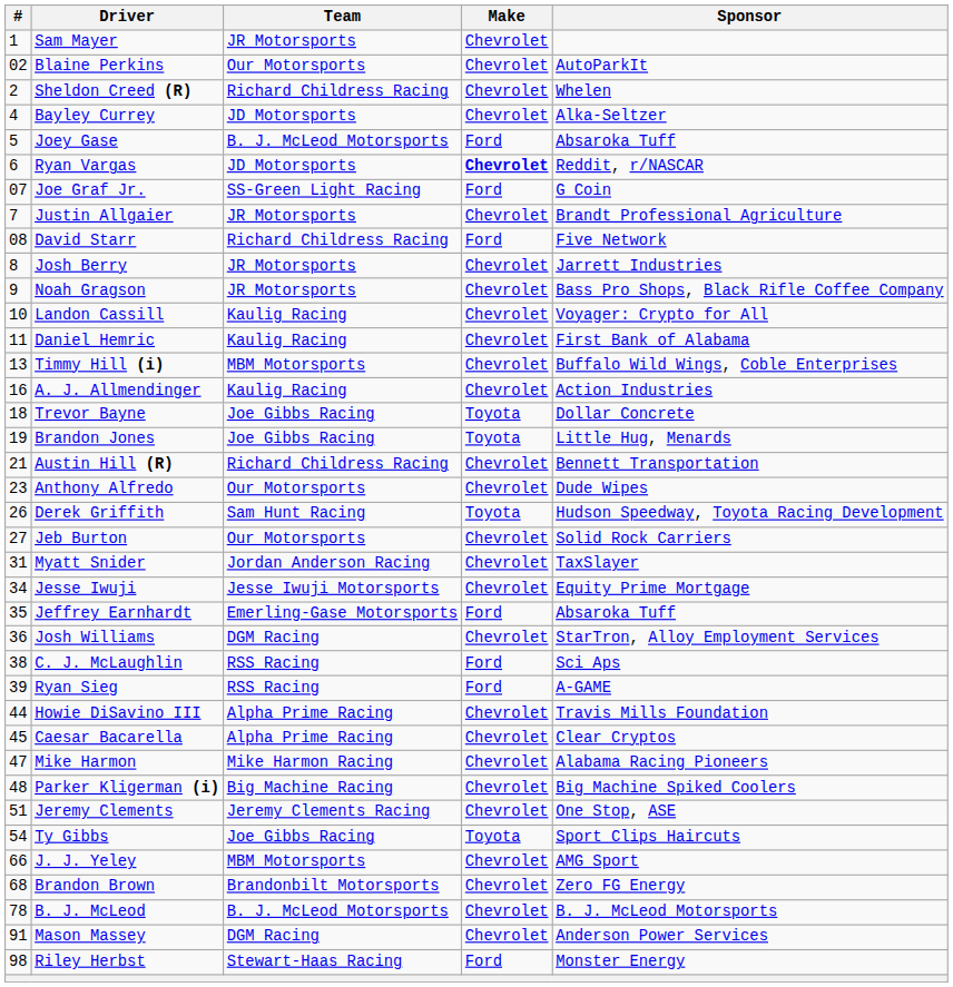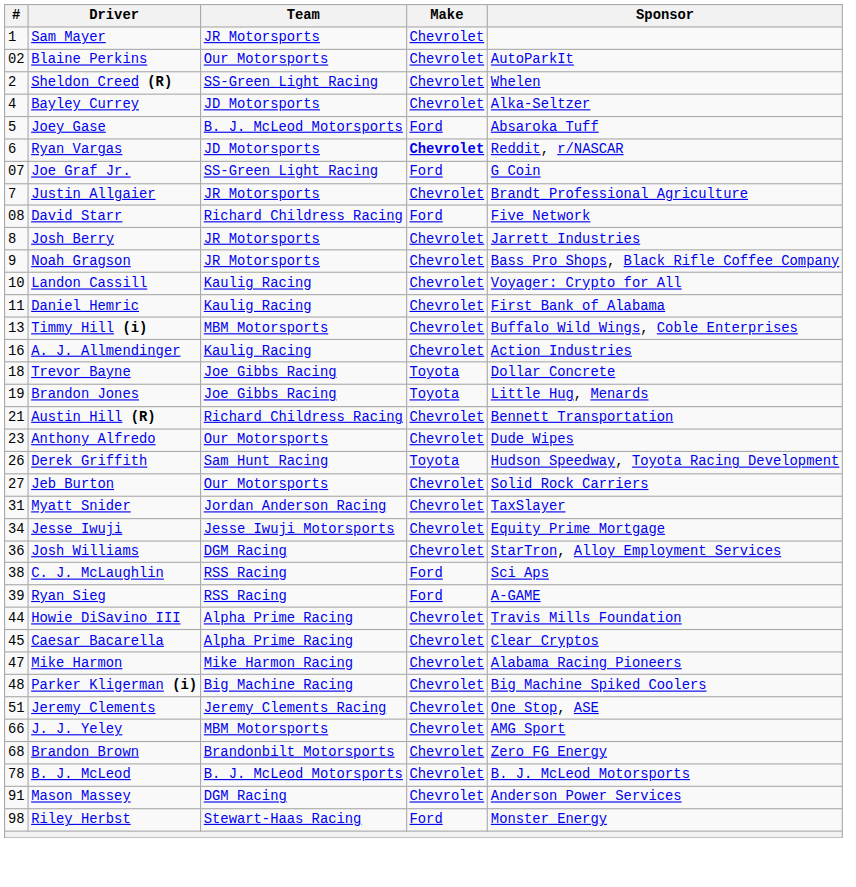 <table class="wikitable" style="font-size: 95%;">
 <tr>
 <th>#</th>
 <th>Driver</th>
 <th>Team</th>
 <th>Make</th>
 <th>Sponsor</th>
 </tr>
 <tr>
 <td>1</td>
 <td><a href='#'>Sam Mayer</a></td>
 <td><a href='#'>JR Motorsports</a></td>
 <td><a href='#'>Chevrolet</a></td>
 <td></td>
 </tr>
 <tr>
 <td>02</td>
 <td><a href='#'>Blaine Perkins</a></td>
 <td><a href='#'>Our Motorsports</a></td>
 <td><a href='#'>Chevrolet</a></td>
 <td><a href='#'>AutoParkIt</a></td>
 </tr>
 <tr>
 <td>2</td>
 <td><a href='#'>Sheldon Creed</a> <strong>(R)</strong></td>
-<td><a href='#'>Richard Childress Racing</a></td>
+<td><a href='#'>SS-Green Light Racing</a></td>
 <td><a href='#'>Chevrolet</a></td>
 <td><a href='#'>Whelen</a></td>
 </tr>
 <tr>
 <td>4</td>
 <td><a href='#'>Bayley Currey</a></td>
 <td><a href='#'>JD Motorsports</a></td>
 <td><a href='#'>Chevrolet</a></td>
 <td><a href='#'>Alka-Seltzer</a></td>
 </tr>
 <tr>
 <td>5</td>
 <td><a href='#'>Joey Gase</a></td>
 <td><a href='#'>B. J. McLeod Motorsports</a></td>
 <td><a href='#'>Ford</a></td>
 <td><a href='#'>Absaroka Tuff</a></td>
 </tr>
 <tr>
 <td>6</td>
 <td><a href='#'>Ryan Vargas</a></td>
 <td><a href='#'>JD Motorsports</a></td>
 <td><strong><a href='#'>Chevrolet</a></strong></td>
 <td><a href='#'>Reddit</a>, <a href='#'>r/NASCAR</a></td>
 </tr>
 <tr>
 <td>07</td>
 <td><a href='#'>Joe Graf Jr.</a></td>
 <td><a href='#'>SS-Green Light Racing</a></td>
 <td><a href='#'>Ford</a></td>
 <td><a href='#'>G Coin</a></td>
 </tr>
 <tr>
 <td>7</td>
 <td><a href='#'>Justin Allgaier</a></td>
 <td><a href='#'>JR Motorsports</a></td>
 <td><a href='#'>Chevrolet</a></td>
 <td><a href='#'>Brandt Professional Agriculture</a></td>
 </tr>
 <tr>
 <td>08</td>
 <td><a href='#'>David Starr</a></td>
 <td><a href='#'>Richard Childress Racing</a></td>
 <td><a href='#'>Ford</a></td>
 <td><a href='#'>Five Network</a></td>
 </tr>
 <tr>
 <td>8</td>
 <td><a href='#'>Josh Berry</a></td>
 <td><a href='#'>JR Motorsports</a></td>
 <td><a href='#'>Chevrolet</a></td>
 <td><a href='#'>Jarrett Industries</a></td>
 </tr>
 <tr>
 <td>9</td>
 <td><a href='#'>Noah Gragson</a></td>
 <td><a href='#'>JR Motorsports</a></td>
 <td><a href='#'>Chevrolet</a></td>
 <td nowrap><a href='#'>Bass Pro Shops</a>, <a href='#'>Black Rifle Coffee Company</a></td>
 </tr>
 <tr>
 <td>10</td>
 <td><a href='#'>Landon Cassill</a></td>
 <td><a href='#'>Kaulig Racing</a></td>
 <td><a href='#'>Chevrolet</a></td>
 <td><a href='#'>Voyager: Crypto for All</a></td>
 </tr>
 <tr>
 <td>11</td>
 <td><a href='#'>Daniel Hemric</a></td>
 <td><a href='#'>Kaulig Racing</a></td>
 <td><a href='#'>Chevrolet</a></td>
 <td><a href='#'>First Bank of Alabama</a></td>
 </tr>
 <tr>
 <td>13</td>
 <td><a href='#'>Timmy Hill</a> <strong>(i)</strong></td>
 <td><a href='#'>MBM Motorsports</a></td>
 <td><a href='#'>Chevrolet</a></td>
 <td><a href='#'>Buffalo Wild Wings</a>, <a href='#'>Coble Enterprises</a></td>
 </tr>
 <tr>
 <td>16</td>
 <td><a href='#'>A. J. Allmendinger</a></td>
 <td><a href='#'>Kaulig Racing</a></td>
 <td><a href='#'>Chevrolet</a></td>
 <td><a href='#'>Action Industries</a></td>
 </tr>
 <tr>
 <td>18</td>
 <td><a href='#'>Trevor Bayne</a></td>
 <td><a href='#'>Joe Gibbs Racing</a></td>
 <td><a href='#'>Toyota</a></td>
 <td><a href='#'>Dollar Concrete</a></td>
 </tr>
 <tr>
 <td>19</td>
 <td><a href='#'>Brandon Jones</a></td>
 <td><a href='#'>Joe Gibbs Racing</a></td>
 <td><a href='#'>Toyota</a></td>
 <td><a href='#'>Little Hug</a>, <a href='#'>Menards</a></td>
 </tr>
 <tr>
 <td>21</td>
 <td><a href='#'>Austin Hill</a> <strong>(R)</strong></td>
 <td><a href='#'>Richard Childress Racing</a></td>
 <td><a href='#'>Chevrolet</a></td>
 <td><a href='#'>Bennett Transportation</a></td>
 </tr>
 <tr>
 <td>23</td>
 <td><a href='#'>Anthony Alfredo</a></td>
 <td><a href='#'>Our Motorsports</a></td>
 <td><a href='#'>Chevrolet</a></td>
 <td><a href='#'>Dude Wipes</a></td>
 </tr>
 <tr>
 <td>26</td>
 <td><a href='#'>Derek Griffith</a></td>
 <td><a href='#'>Sam Hunt Racing</a></td>
 <td><a href='#'>Toyota</a></td>
 <td><a href='#'>Hudson Speedway</a>, <a href='#'>Toyota Racing Development</a></td>
 </tr>
 <tr>
 <td>27</td>
 <td><a href='#'>Jeb Burton</a></td>
 <td><a href='#'>Our Motorsports</a></td>
 <td><a href='#'>Chevrolet</a></td>
 <td><a href='#'>Solid Rock Carriers</a></td>
 </tr>
 <tr>
 <td>31</td>
 <td><a href='#'>Myatt Snider</a></td>
 <td><a href='#'>Jordan Anderson Racing</a></td>
 <td><a href='#'>Chevrolet</a></td>
 <td><a href='#'>TaxSlayer</a></td>
 </tr>
 <tr>
 <td>34</td>
 <td><a href='#'>Jesse Iwuji</a></td>
 <td nowrap><a href='#'>Jesse Iwuji Motorsports</a></td>
 <td><a href='#'>Chevrolet</a></td>
 <td><a href='#'>Equity Prime Mortgage</a></td>
 </tr>
 <tr>
-<td>35</td>
-<td><a href='#'>Jeffrey Earnhardt</a></td>
-<td nowrap><a href='#'>Emerling-Gase Motorsports</a></td>
-<td><a href='#'>Ford</a></td>
-<td><a href='#'>Absaroka Tuff</a></td>
-</tr>
-<tr>
 <td>36</td>
 <td><a href='#'>Josh Williams</a></td>
 <td><a href='#'>DGM Racing</a></td>
 <td><a href='#'>Chevrolet</a></td>
 <td><a href='#'>StarTron</a>, <a href='#'>Alloy Employment Services</a></td>
 </tr>
 <tr>
 <td>38</td>
 <td><a href='#'>C. J. McLaughlin</a></td>
 <td><a href='#'>RSS Racing</a></td>
 <td><a href='#'>Ford</a></td>
 <td><a href='#'>Sci Aps</a></td>
 </tr>
 <tr>
 <td>39</td>
 <td><a href='#'>Ryan Sieg</a></td>
 <td><a href='#'>RSS Racing</a></td>
 <td><a href='#'>Ford</a></td>
 <td><a href='#'>A-GAME</a></td>
 </tr>
 <tr>
 <td>44</td>
 <td><a href='#'>Howie DiSavino III</a></td>
 <td><a href='#'>Alpha Prime Racing</a></td>
 <td><a href='#'>Chevrolet</a></td>
 <td><a href='#'>Travis Mills Foundation</a></td>
 </tr>
 <tr>
 <td>45</td>
 <td><a href='#'>Caesar Bacarella</a></td>
 <td><a href='#'>Alpha Prime Racing</a></td>
 <td><a href='#'>Chevrolet</a></td>
 <td><a href='#'>Clear Cryptos</a></td>
 </tr>
 <tr>
 <td>47</td>
 <td><a href='#'>Mike Harmon</a></td>
 <td><a href='#'>Mike Harmon Racing</a></td>
 <td><a href='#'>Chevrolet</a></td>
 <td><a href='#'>Alabama Racing Pioneers</a></td>
 </tr>
 <tr>
 <td>48</td>
 <td nowrap><a href='#'>Parker Kligerman</a> <strong>(i)</strong></td>
 <td><a href='#'>Big Machine Racing</a></td>
 <td><a href='#'>Chevrolet</a></td>
 <td><a href='#'>Big Machine Spiked Coolers</a></td>
 </tr>
 <tr>
 <td>51</td>
 <td><a href='#'>Jeremy Clements</a></td>
 <td><a href='#'>Jeremy Clements Racing</a></td>
 <td><a href='#'>Chevrolet</a></td>
 <td><a href='#'>One Stop</a>, <a href='#'>ASE</a></td>
 </tr>
 <tr>
-<td>54</td>
-<td><a href='#'>Ty Gibbs</a></td>
-<td><a href='#'>Joe Gibbs Racing</a></td>
-<td><a href='#'>Toyota</a></td>
-<td><a href='#'>Sport Clips Haircuts</a></td>
-</tr>
-<tr>
 <td>66</td>
 <td><a href='#'>J. J. Yeley</a></td>
 <td><a href='#'>MBM Motorsports</a></td>
 <td><a href='#'>Chevrolet</a></td>
 <td><a href='#'>AMG Sport</a></td>
 </tr>
 <tr>
 <td>68</td>
 <td><a href='#'>Brandon Brown</a></td>
 <td><a href='#'>Brandonbilt Motorsports</a></td>
 <td><a href='#'>Chevrolet</a></td>
 <td><a href='#'>Zero FG Energy</a></td>
 </tr>
 <tr>
 <td>78</td>
 <td><a href='#'>B. J. McLeod</a></td>
 <td><a href='#'>B. J. McLeod Motorsports</a></td>
 <td><a href='#'>Chevrolet</a></td>
 <td><a href='#'>B. J. McLeod Motorsports</a></td>
 </tr>
 <tr>
 <td>91</td>
 <td><a href='#'>Mason Massey</a></td>
 <td><a href='#'>DGM Racing</a></td>
 <td><a href='#'>Chevrolet</a></td>
 <td><a href='#'>Anderson Power Services</a></td>
 </tr>
 <tr>
 <td>98</td>
 <td><a href='#'>Riley Herbst</a></td>
 <td><a href='#'>Stewart-Haas Racing</a></td>
 <td><a href='#'>Ford</a></td>
 <td><a href='#'>Monster Energy</a></td>
 </tr>
 <tr>
 <th colspan="5"></th>
 </tr>
 </table>
